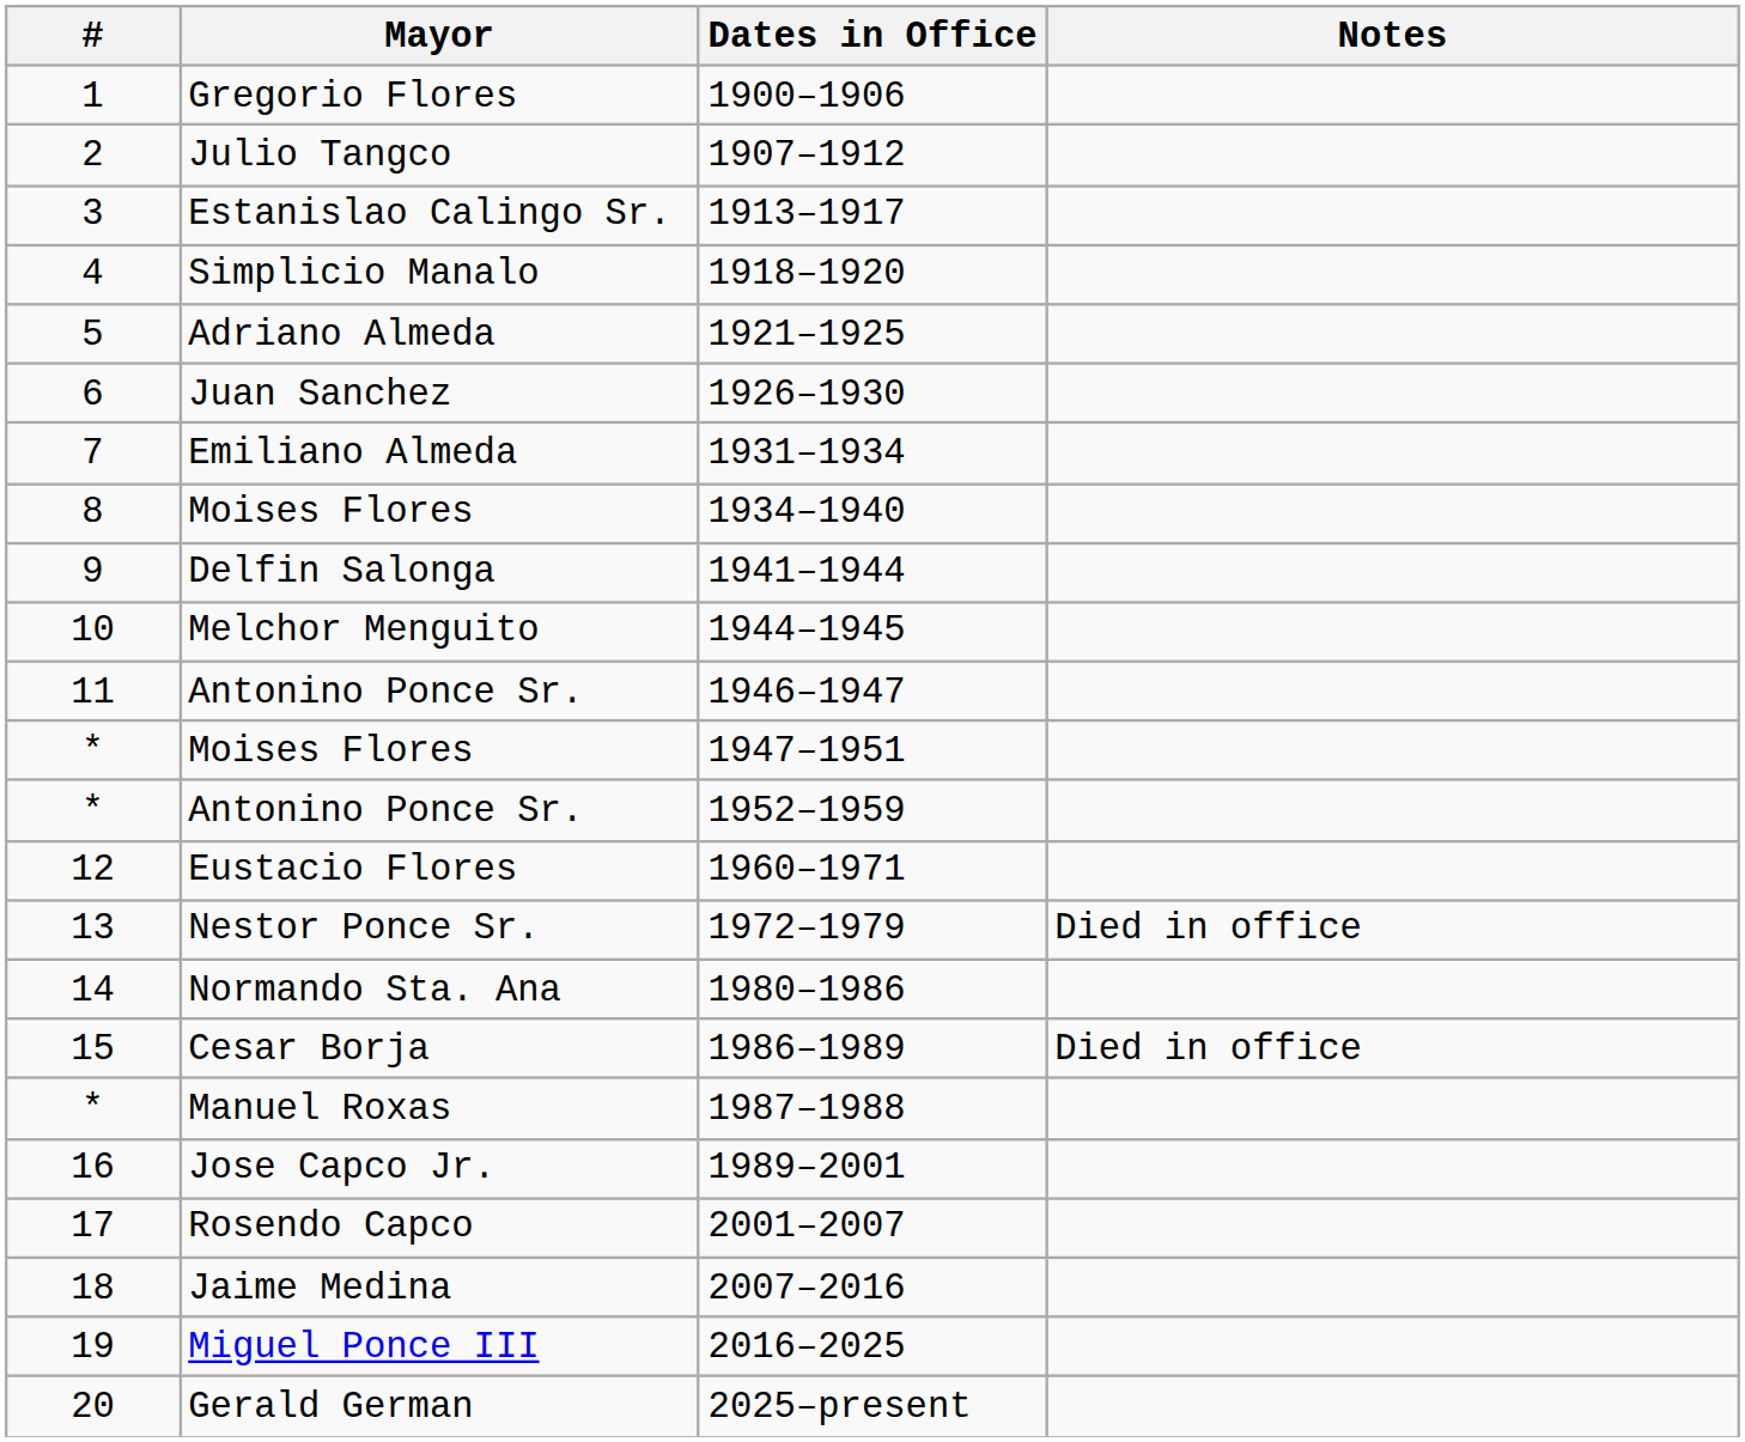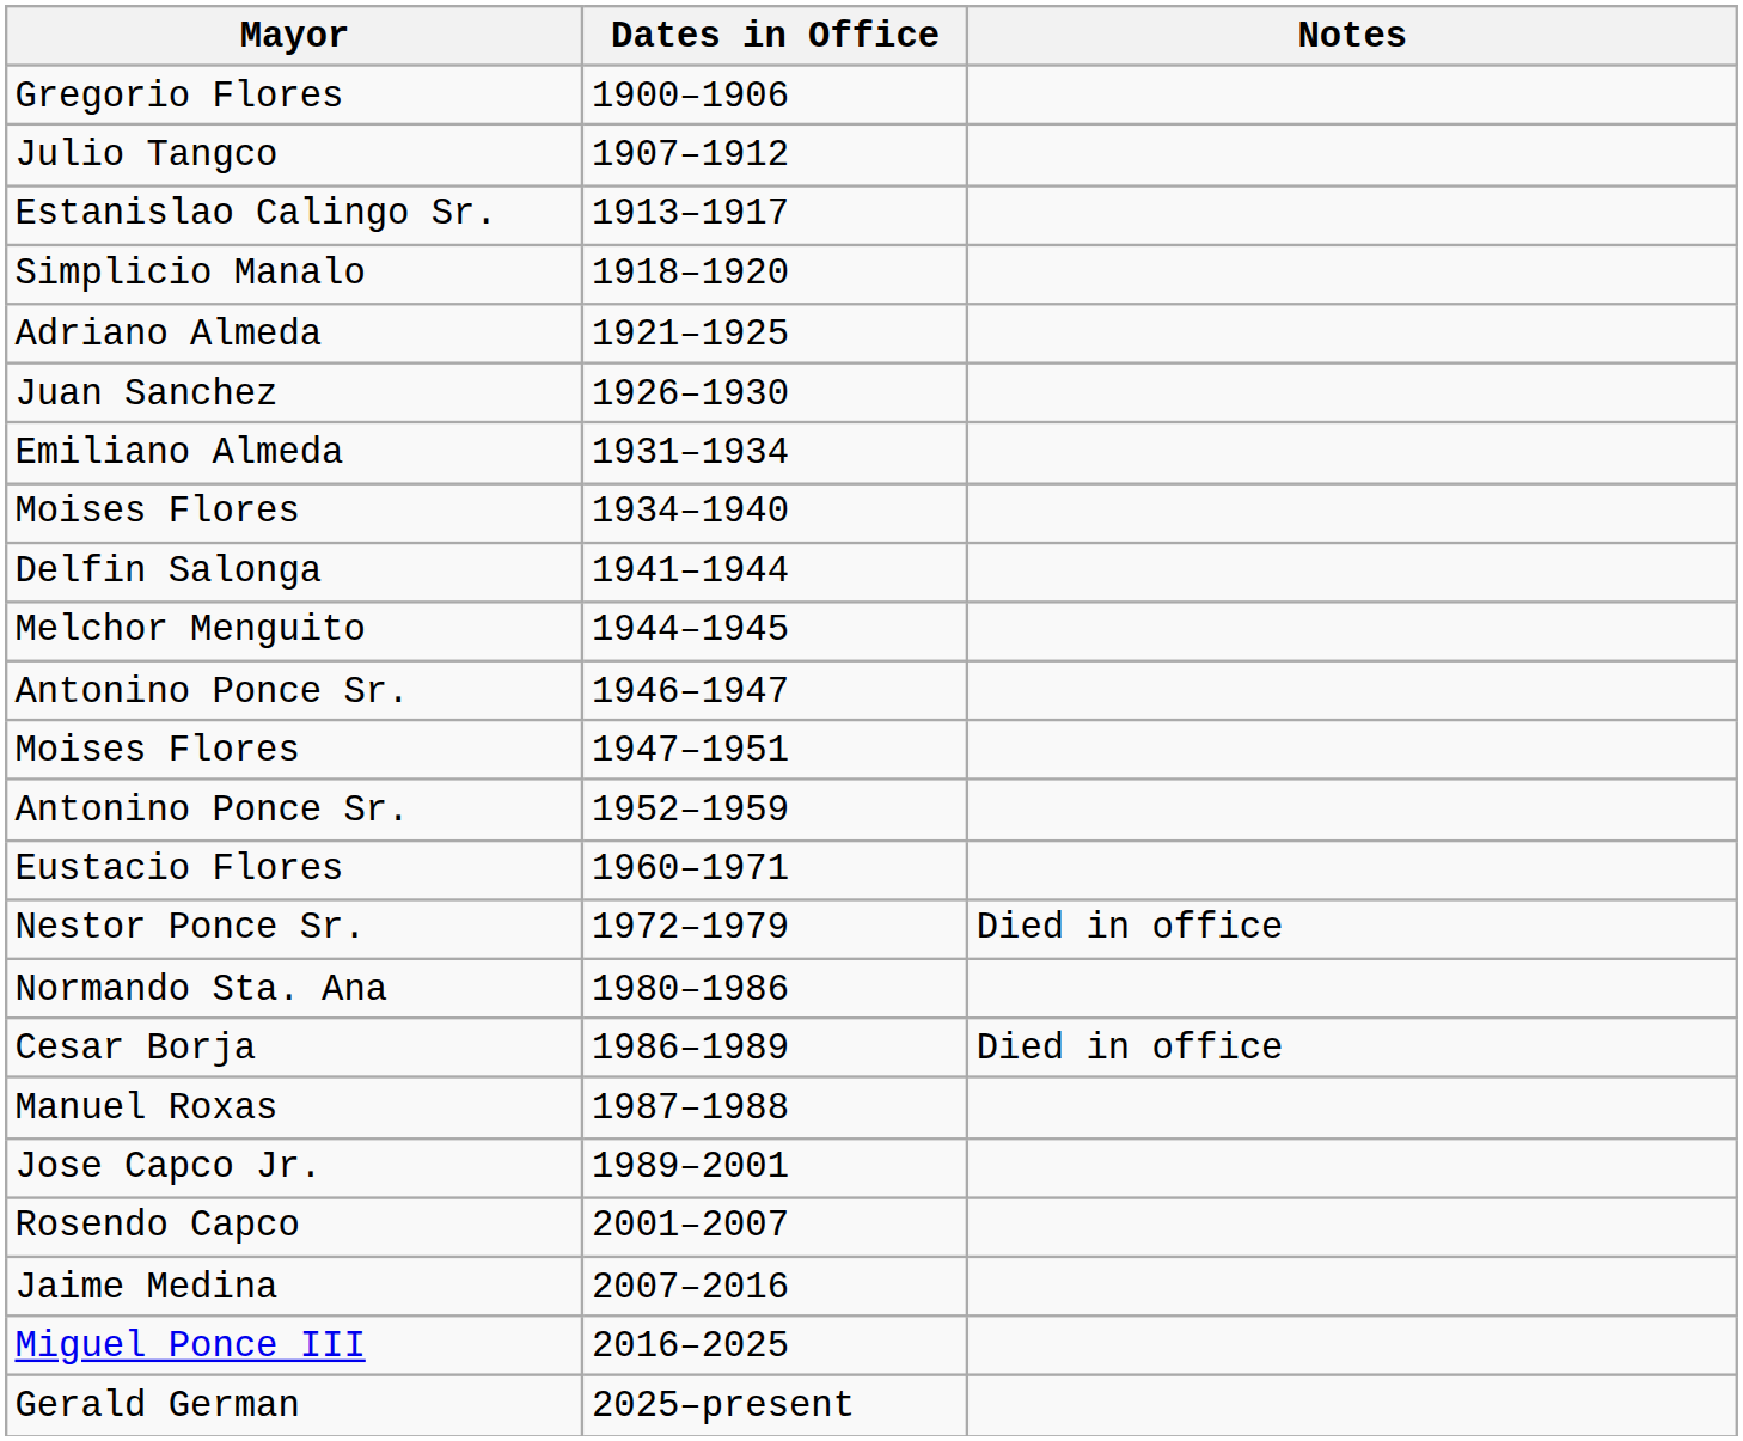 <table class="wikitable">
 <tr align=center valign=top>
-<th>#</th>
 <th width = "30%">Mayor</th>
 <th width = "20%">Dates in Office</th>
 <th width = "40%">Notes</th>
 </tr>
 <tr>
-<td align="center">1</td>
 <td>Gregorio Flores</td>
 <td>1900–1906</td>
 <td></td>
 </tr>
 <tr>
-<td align="center">2</td>
 <td>Julio Tangco</td>
 <td>1907–1912</td>
 <td></td>
 </tr>
 <tr>
-<td align="center">3</td>
 <td>Estanislao Calingo Sr.</td>
 <td>1913–1917</td>
 <td></td>
 </tr>
 <tr>
-<td align="center">4</td>
 <td>Simplicio Manalo</td>
 <td>1918–1920</td>
 <td></td>
 </tr>
 <tr>
-<td align="center">5</td>
 <td>Adriano Almeda</td>
 <td>1921–1925</td>
 <td></td>
 </tr>
 <tr>
-<td align="center">6</td>
 <td>Juan Sanchez</td>
 <td>1926–1930</td>
 <td></td>
 </tr>
 <tr>
-<td align="center">7</td>
 <td>Emiliano Almeda</td>
 <td>1931–1934</td>
 <td></td>
 </tr>
 <tr>
-<td align="center">8</td>
 <td>Moises Flores</td>
 <td>1934–1940</td>
 <td></td>
 </tr>
 <tr>
-<td align="center">9</td>
 <td>Delfin Salonga</td>
 <td>1941–1944</td>
 <td></td>
 </tr>
 <tr>
-<td align="center">10</td>
 <td>Melchor Menguito</td>
 <td>1944–1945</td>
 <td></td>
 </tr>
 <tr>
-<td align="center">11</td>
 <td>Antonino Ponce Sr.</td>
 <td>1946–1947</td>
 <td></td>
 </tr>
 <tr>
-<td align="center">*</td>
 <td>Moises Flores</td>
 <td>1947–1951</td>
 <td></td>
 </tr>
 <tr>
-<td align="center">*</td>
 <td>Antonino Ponce Sr.</td>
 <td>1952–1959</td>
 <td></td>
 </tr>
 <tr>
-<td align="center">12</td>
 <td>Eustacio Flores</td>
 <td>1960–1971</td>
 <td></td>
 </tr>
 <tr>
-<td align="center">13</td>
 <td>Nestor Ponce Sr.</td>
 <td>1972–1979</td>
 <td>Died in office</td>
 </tr>
 <tr>
-<td align="center">14</td>
 <td>Normando Sta. Ana</td>
 <td>1980–1986</td>
 <td></td>
 </tr>
 <tr>
-<td align="center">15</td>
 <td>Cesar Borja</td>
 <td>1986–1989</td>
 <td>Died in office</td>
 </tr>
 <tr>
-<td align="center">*</td>
 <td>Manuel Roxas</td>
 <td>1987–1988</td>
 <td></td>
 </tr>
 <tr>
-<td align="center">16</td>
 <td>Jose Capco Jr.</td>
 <td>1989–2001</td>
 <td></td>
 </tr>
 <tr>
-<td align="center">17</td>
 <td>Rosendo Capco</td>
 <td>2001–2007</td>
 <td></td>
 </tr>
 <tr>
-<td align="center">18</td>
 <td>Jaime Medina</td>
 <td>2007–2016</td>
 <td></td>
 </tr>
 <tr>
-<td align="center">19</td>
 <td><a href='#'>Miguel Ponce III</a></td>
 <td>2016–2025</td>
 <td></td>
 </tr>
 <tr>
-<td align="center">20</td>
 <td>Gerald German</td>
 <td>2025–present</td>
 <td></td>
 </tr>
 </table>
